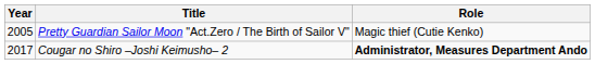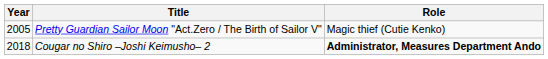 <table class="wikitable">
 <tr>
 <th>Year</th>
 <th>Title</th>
 <th>Role</th>
 </tr>
 <tr>
 <td>2005</td>
 <td><em><a href='#'>Pretty Guardian Sailor Moon</a></em> "Act.Zero / The Birth of Sailor V"</td>
 <td>Magic thief (Cutie Kenko)</td>
 </tr>
 <tr>
-<td>2017</td>
+<td>2018</td>
 <td><em>Cougar no Shiro –Joshi Keimusho– 2</em></td>
 <td><strong>Administrator, Measures Department Ando</strong></td>
 </tr>
 </table>
